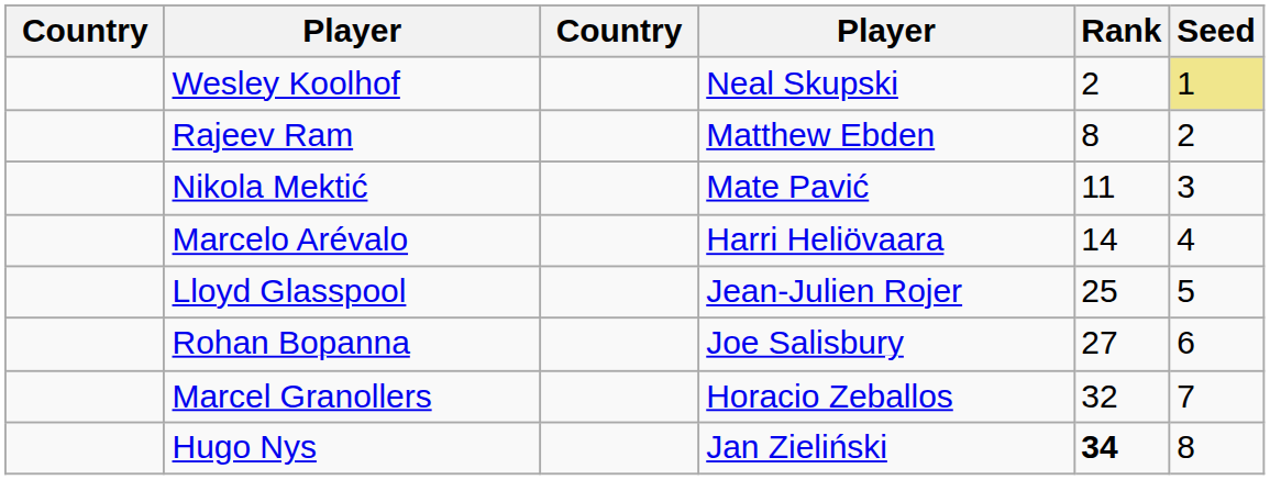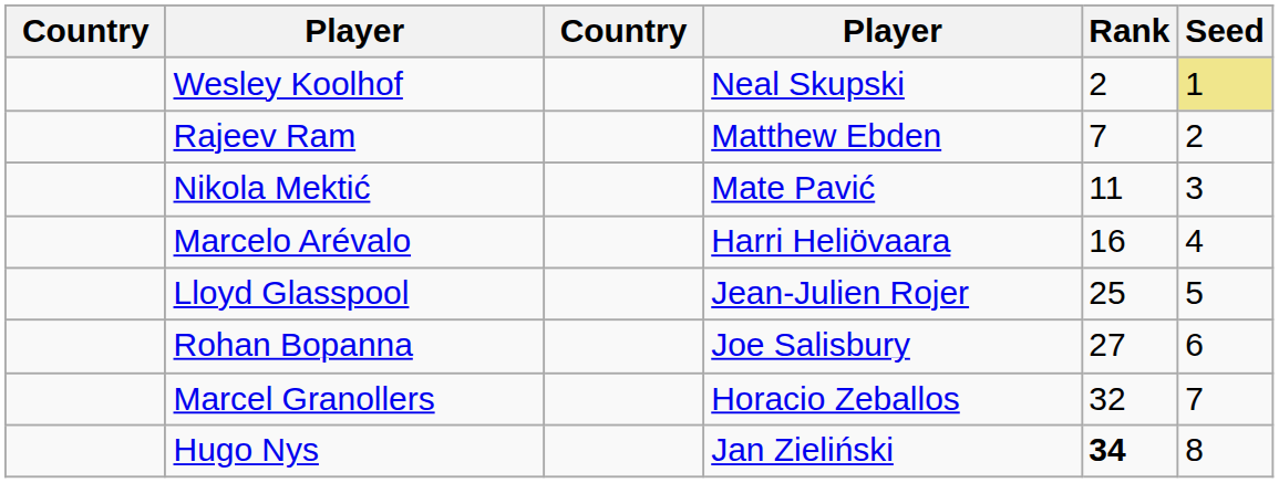 <table class="sortable wikitable">
 <tr>
 <th width="70">Country</th>
 <th width="175">Player</th>
 <th width="70">Country</th>
 <th width="175">Player</th>
 <th>Rank</th>
 <th>Seed</th>
 </tr>
 <tr>
 <td></td>
 <td><a href='#'>Wesley Koolhof</a></td>
 <td></td>
 <td><a href='#'>Neal Skupski</a></td>
 <td>2</td>
 <td style="background: khaki;">1</td>
 </tr>
 <tr>
 <td></td>
 <td><a href='#'>Rajeev Ram</a></td>
 <td></td>
 <td><a href='#'>Matthew Ebden</a></td>
-<td>8</td>
+<td>7</td>
 <td>2</td>
 </tr>
 <tr>
 <td></td>
 <td><a href='#'>Nikola Mektić</a></td>
 <td></td>
 <td><a href='#'>Mate Pavić</a></td>
 <td>11</td>
 <td>3</td>
 </tr>
 <tr>
 <td></td>
 <td><a href='#'>Marcelo Arévalo</a></td>
 <td></td>
 <td><a href='#'>Harri Heliövaara</a></td>
-<td>14</td>
+<td>16</td>
 <td>4</td>
 </tr>
 <tr>
 <td></td>
 <td><a href='#'>Lloyd Glasspool</a></td>
 <td></td>
 <td><a href='#'>Jean-Julien Rojer</a></td>
 <td>25</td>
 <td>5</td>
 </tr>
 <tr>
 <td></td>
 <td><a href='#'>Rohan Bopanna</a></td>
 <td></td>
 <td><a href='#'>Joe Salisbury</a></td>
 <td>27</td>
 <td>6</td>
 </tr>
 <tr>
 <td></td>
 <td><a href='#'>Marcel Granollers</a></td>
 <td></td>
 <td><a href='#'>Horacio Zeballos</a></td>
 <td>32</td>
 <td>7</td>
 </tr>
 <tr>
 <td></td>
 <td><a href='#'>Hugo Nys</a></td>
 <td></td>
 <td><a href='#'>Jan Zieliński</a></td>
 <td><strong>34</strong></td>
 <td>8</td>
 </tr>
 </table>
